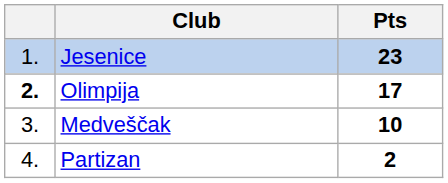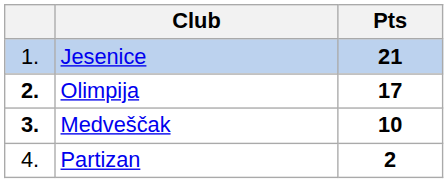 <table class="wikitable">
 <tr>
 <th width="30"></th>
 <th width="200">Club</th>
 <th width="70">Pts</th>
 </tr>
 <tr bgcolor="#BCD2EE" align="center">
 <td>1.</td>
 <td align="left"><a href='#'>Jesenice</a></td>
-<td><strong>23</strong></td>
+<td><strong>21</strong></td>
 </tr>
 <tr bgcolor="#FFFFFF" align="center">
 <td><strong>2.</strong></td>
 <td align="left"><a href='#'>Olimpija</a></td>
 <td><strong>17</strong></td>
 </tr>
 <tr bgcolor="#FFFFFF" align="center">
-<td>3.</td>
+<td><strong>3.</strong></td>
 <td align="left"><a href='#'>Medveščak</a></td>
 <td><strong>10</strong></td>
 </tr>
 <tr bgcolor="#FFFFFF" align="center">
 <td>4.</td>
 <td align="left"><a href='#'>Partizan</a></td>
 <td><strong>2</strong></td>
 </tr>
 </table>
